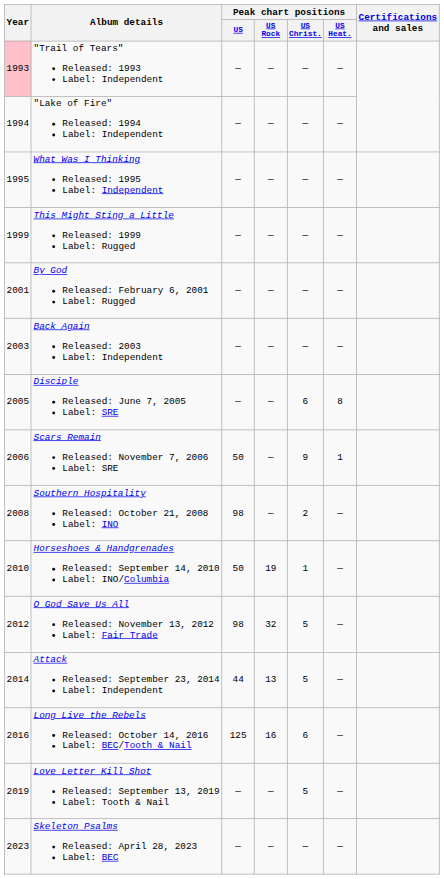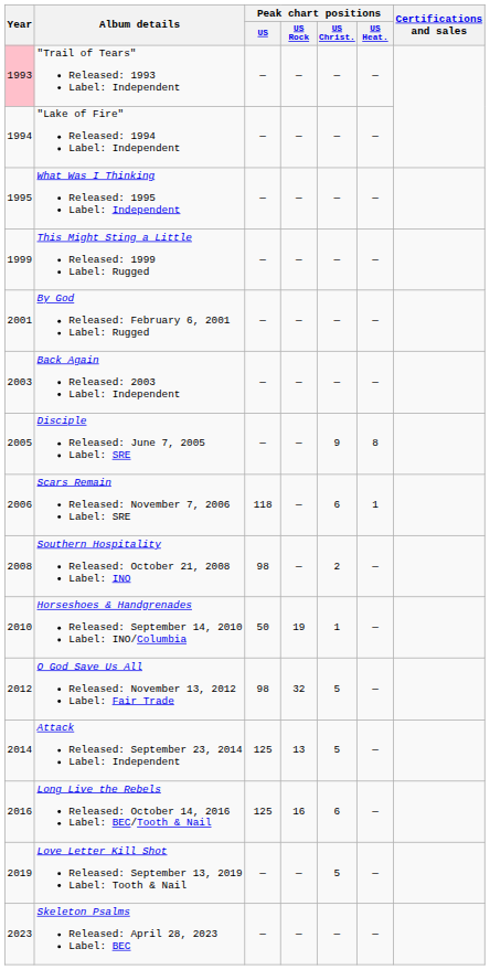 <table class="wikitable" style="text-align:center;">
 <tr>
 <th rowspan="2">Year</th>
 <th rowspan="2">Album details</th>
 <th colspan="4">Peak chart positions</th>
 <th rowspan="2"><a href='#'>Certifications</a><br> and sales</th>
 </tr>
 <tr style="font-size:smaller;">
 <th style="width:40px;"><a href='#'>US</a><br></th>
 <th style="width:40px;"><a href='#'>US<br>Rock</a><br></th>
 <th style="width:40px;"><a href='#'>US<br>Christ.</a><br></th>
 <th style="width:40px;"><a href='#'>US<br>Heat.</a><br></th>
 </tr>
 <tr>
 <td style="background: pink;">1993</td>
 <td align="left">"Trail of Tears"<br><ul><li>Released: 1993</li><li>Label: Independent</li></ul></td>
 <td>—</td>
 <td>—</td>
 <td>—</td>
 <td>—</td>
 </tr>
 <tr>
 <td>1994</td>
 <td align="left">"Lake of Fire"<br><ul><li>Released: 1994</li><li>Label: Independent</li></ul></td>
 <td>—</td>
 <td>—</td>
 <td>—</td>
 <td>—</td>
 </tr>
 <tr>
 <td>1995</td>
 <td align="left"><em><a href='#'>What Was I Thinking</a></em><br><ul><li>Released: 1995</li><li>Label: <a href='#'>Independent</a></li></ul></td>
 <td>—</td>
 <td>—</td>
 <td>—</td>
 <td>—</td>
 <td></td>
 </tr>
 <tr>
 <td>1999</td>
 <td align="left"><em><a href='#'>This Might Sting a Little</a></em><br><ul><li>Released: 1999</li><li>Label: Rugged</li></ul></td>
 <td>—</td>
 <td>—</td>
 <td>—</td>
 <td>—</td>
 <td></td>
 </tr>
 <tr>
 <td>2001</td>
 <td align="left"><em><a href='#'>By God</a></em><br><ul><li>Released: February 6, 2001</li><li>Label: Rugged</li></ul></td>
 <td>—</td>
 <td>—</td>
 <td>—</td>
 <td>—</td>
 <td></td>
 </tr>
 <tr>
 <td>2003</td>
 <td align="left"><em><a href='#'>Back Again</a></em><br><ul><li>Released: 2003</li><li>Label: Independent</li></ul></td>
 <td>—</td>
 <td>—</td>
 <td>—</td>
 <td>—</td>
 <td></td>
 </tr>
 <tr>
 <td>2005</td>
 <td align="left"><em><a href='#'>Disciple</a></em><br><ul><li>Released: June 7, 2005</li><li>Label: <a href='#'>SRE</a></li></ul></td>
 <td>—</td>
 <td>—</td>
-<td>6</td>
+<td>9</td>
 <td>8</td>
 <td></td>
 </tr>
 <tr>
 <td>2006</td>
 <td align="left"><em><a href='#'>Scars Remain</a></em><br><ul><li>Released: November 7, 2006</li><li>Label: SRE</li></ul></td>
-<td>50</td>
+<td>118</td>
 <td>—</td>
-<td>9</td>
+<td>6</td>
 <td>1</td>
 <td></td>
 </tr>
 <tr>
 <td>2008</td>
 <td align="left"><em><a href='#'>Southern Hospitality</a></em><br><ul><li>Released: October 21, 2008</li><li>Label: <a href='#'>INO</a></li></ul></td>
 <td>98</td>
 <td>—</td>
 <td>2</td>
 <td>—</td>
 <td></td>
 </tr>
 <tr>
 <td>2010</td>
 <td align="left"><em><a href='#'>Horseshoes & Handgrenades</a></em><br><ul><li>Released: September 14, 2010</li><li>Label: INO/<a href='#'>Columbia</a></li></ul></td>
 <td>50</td>
 <td>19</td>
 <td>1</td>
 <td>—</td>
 <td></td>
 </tr>
 <tr>
 <td>2012</td>
 <td align="left"><em><a href='#'>O God Save Us All</a></em><br><ul><li>Released: November 13, 2012</li><li>Label: <a href='#'>Fair Trade</a></li></ul></td>
 <td>98</td>
 <td>32</td>
 <td>5</td>
 <td>—</td>
 <td></td>
 </tr>
 <tr>
 <td>2014</td>
 <td align="left"><em><a href='#'>Attack</a></em><br><ul><li>Released: September 23, 2014</li><li>Label: Independent</li></ul></td>
-<td>44</td>
+<td>125</td>
 <td>13</td>
 <td>5</td>
 <td>—</td>
 <td></td>
 </tr>
 <tr>
 <td>2016</td>
 <td align="left"><em><a href='#'>Long Live the Rebels</a></em><br><ul><li>Released: October 14, 2016</li><li>Label: <a href='#'>BEC</a>/<a href='#'>Tooth & Nail</a></li></ul></td>
 <td>125</td>
 <td>16</td>
 <td>6</td>
 <td>—</td>
 <td></td>
 </tr>
 <tr>
 <td>2019</td>
 <td align="left"><em><a href='#'>Love Letter Kill Shot</a></em><br><ul><li>Released: September 13, 2019</li><li>Label: Tooth & Nail</li></ul></td>
 <td>—</td>
 <td>—</td>
 <td>5</td>
 <td>—</td>
 <td></td>
 </tr>
 <tr>
 <td>2023</td>
 <td align="left"><em><a href='#'>Skeleton Psalms</a></em><br><ul><li>Released: April 28, 2023</li><li>Label: <a href='#'>BEC</a></li></ul></td>
 <td>—</td>
 <td>—</td>
 <td>—</td>
 <td>—</td>
 <td></td>
 </tr>
 </table>
